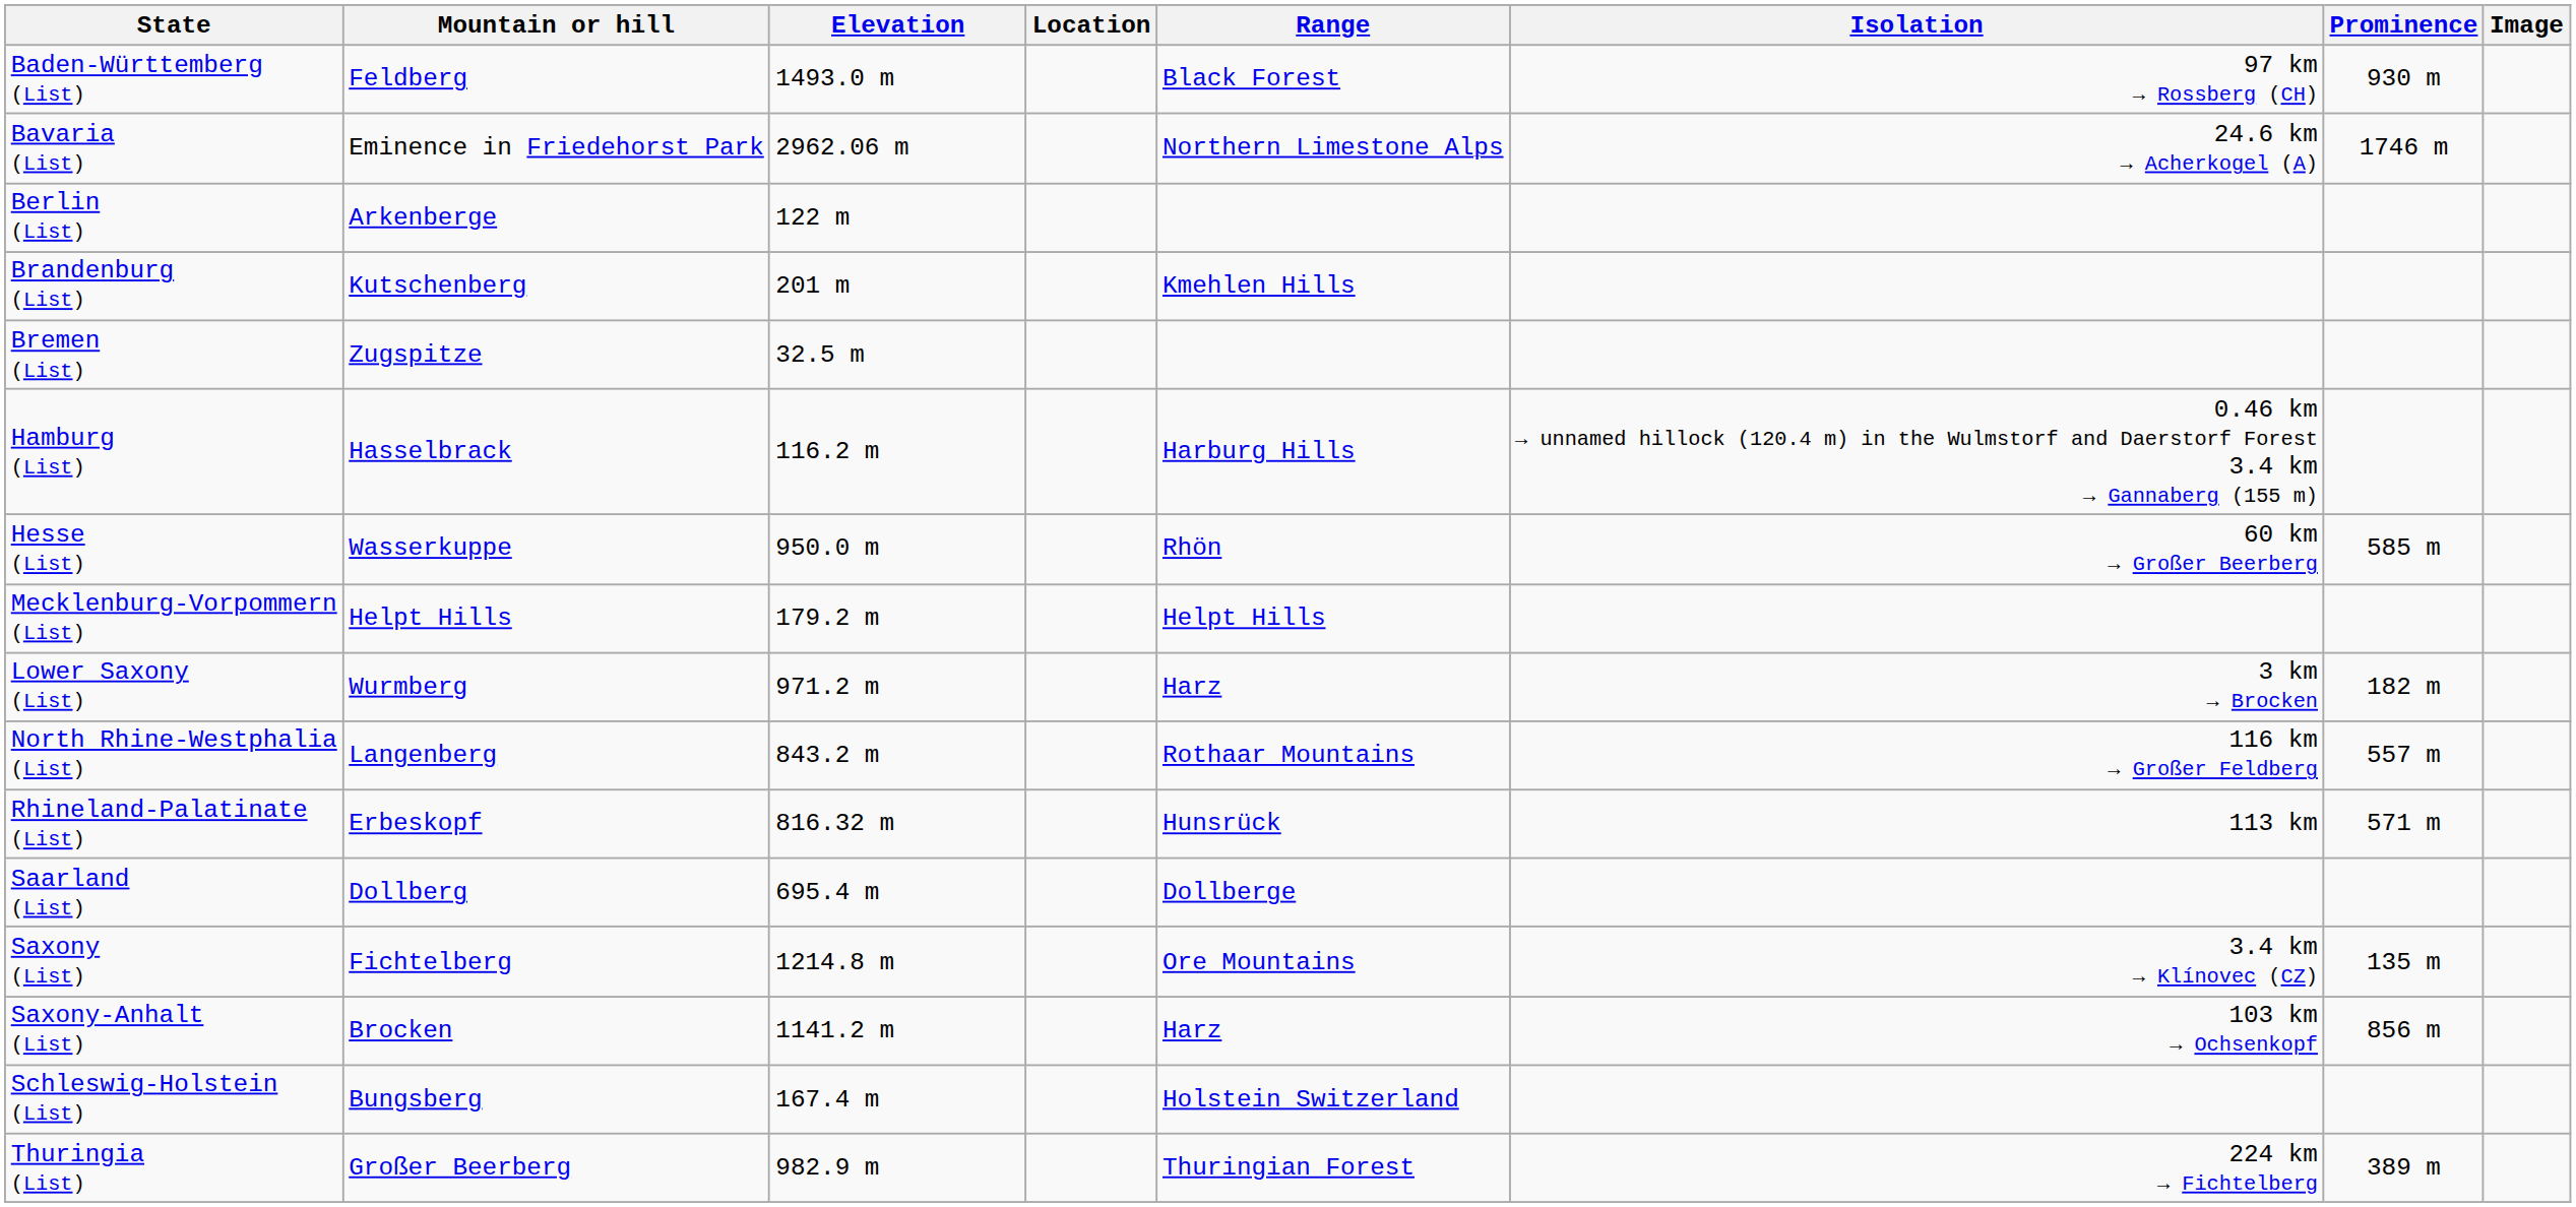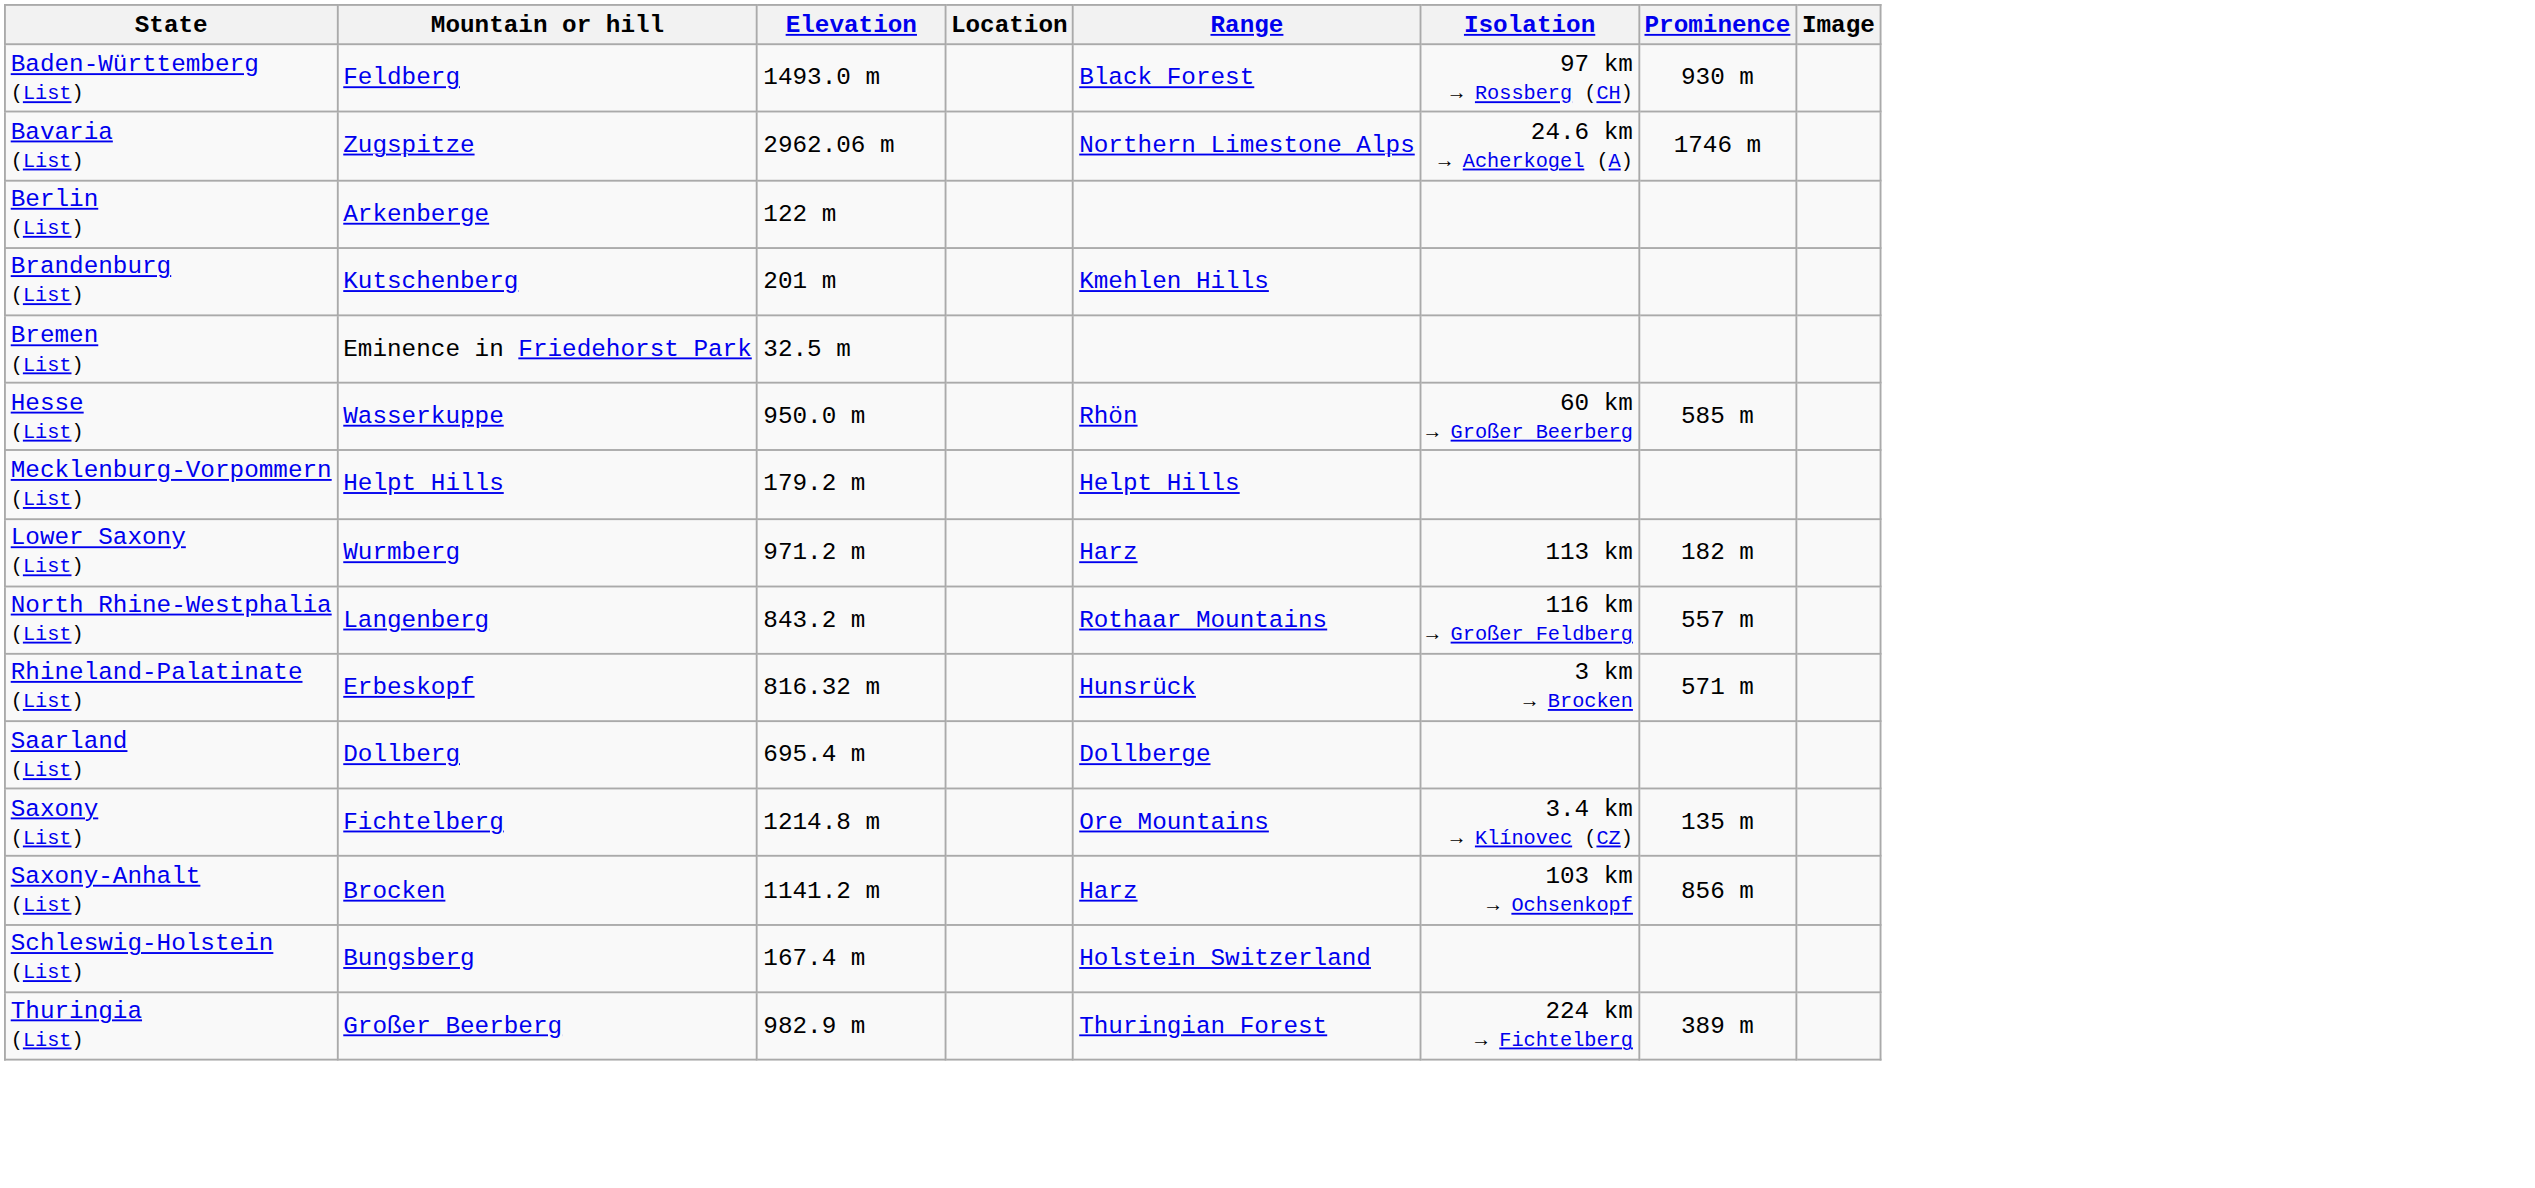 <table class="wikitable sortable">
 <tr>
 <th>State</th>
 <th>Mountain or hill</th>
 <th width="10%"><a href='#'>Elevation</a></th>
 <th class="unsortable">Location</th>
 <th><a href='#'>Range</a></th>
 <th><a href='#'>Isolation</a></th>
 <th><a href='#'>Prominence</a></th>
 <th class="unsortable">Image</th>
 </tr>
 <tr>
 <td><a href='#'>Baden-Württemberg</a><br><small>(<a href='#'>List</a>)</small></td>
 <td><a href='#'>Feldberg</a></td>
 <td align="left">1493.0 m</td>
 <td align="center"></td>
 <td><a href='#'>Black Forest</a></td>
 <td align="right">97 km<br><small>→ <a href='#'>Rossberg</a> (<a href='#'>CH</a>) </small></td>
 <td align="center">930 m</td>
 <td></td>
 </tr>
 <tr>
 <td><a href='#'>Bavaria</a><br><small>(<a href='#'>List</a>)</small></td>
-<td>Eminence in <a href='#'>Friedehorst Park</a></td>
+<td><a href='#'>Zugspitze</a></td>
 <td align="left">2962.06 m</td>
 <td align="center"></td>
 <td><a href='#'>Northern Limestone Alps</a></td>
 <td align="right">24.6 km<br><small>→ <a href='#'>Acherkogel</a> (<a href='#'>A</a>)</small></td>
 <td align="center">1746 m</td>
 <td></td>
 </tr>
 <tr>
 <td><a href='#'>Berlin</a><br><small>(<a href='#'>List</a>)</small></td>
 <td><a href='#'>Arkenberge</a></td>
 <td align="left">122 m</td>
 <td align="center"></td>
 <td></td>
 <td align="right"></td>
 <td align="center"></td>
 <td></td>
 </tr>
 <tr>
 <td><a href='#'>Brandenburg</a><br><small>(<a href='#'>List</a>)</small></td>
 <td><a href='#'>Kutschenberg</a></td>
 <td align="left">201 m</td>
 <td align="center"></td>
 <td><a href='#'>Kmehlen Hills</a></td>
 <td align="right"></td>
 <td align="center"></td>
 <td></td>
 </tr>
 <tr>
 <td><a href='#'>Bremen</a><br><small>(<a href='#'>List</a>)</small></td>
-<td><a href='#'>Zugspitze</a></td>
+<td>Eminence in <a href='#'>Friedehorst Park</a></td>
 <td align="left">32.5 m</td>
 <td align="center"></td>
 <td></td>
 <td align="right"></td>
-<td align="center"></td>
-<td></td>
-</tr>
-<tr>
-<td><a href='#'>Hamburg</a><br><small>(<a href='#'>List</a>)</small></td>
-<td><a href='#'>Hasselbrack</a></td>
-<td align="left">116.2 m</td>
-<td align="center"></td>
-<td><a href='#'>Harburg Hills</a></td>
-<td align="right">0.46 km<br><small>→ unnamed hillock (120.4 m) in the Wulmstorf and Daerstorf Forest</small><br>3.4 km<br><small>→ <a href='#'>Gannaberg</a> (155 m)</small></td>
 <td align="center"></td>
 <td></td>
 </tr>
 <tr>
 <td><a href='#'>Hesse</a><br><small>(<a href='#'>List</a>)</small></td>
 <td><a href='#'>Wasserkuppe</a></td>
 <td align="left">950.0 m</td>
 <td align="center"></td>
 <td><a href='#'>Rhön</a></td>
 <td align="right">60 km<br><small>→ <a href='#'>Großer Beerberg</a></small></td>
 <td align="center">585 m</td>
 <td></td>
 </tr>
 <tr>
 <td><a href='#'>Mecklenburg-Vorpommern</a><br><small>(<a href='#'>List</a>)</small></td>
 <td><a href='#'>Helpt Hills</a></td>
 <td align="left">179.2 m</td>
 <td align="center"></td>
 <td><a href='#'>Helpt Hills</a></td>
 <td align="right"></td>
 <td align="center"></td>
 <td></td>
 </tr>
 <tr>
 <td><a href='#'>Lower Saxony</a><br><small>(<a href='#'>List</a>)</small></td>
 <td><a href='#'>Wurmberg</a></td>
 <td align="left">971.2 m</td>
 <td align="center"></td>
 <td><a href='#'>Harz</a></td>
-<td align="right">3 km<br><small>→ <a href='#'>Brocken</a></small></td>
+<td align="right">113 km</td>
 <td align="center">182 m</td>
 <td></td>
 </tr>
 <tr>
 <td><a href='#'>North Rhine-Westphalia</a><br><small>(<a href='#'>List</a>)</small></td>
 <td><a href='#'>Langenberg</a></td>
 <td align="left">843.2 m</td>
 <td align="center"></td>
 <td><a href='#'>Rothaar Mountains</a></td>
 <td align="right">116 km<br><small>→ <a href='#'>Großer Feldberg</a></small></td>
 <td align="center">557 m</td>
 <td></td>
 </tr>
 <tr>
 <td><a href='#'>Rhineland-Palatinate</a><br><small>(<a href='#'>List</a>)</small></td>
 <td><a href='#'>Erbeskopf</a></td>
 <td align="left">816.32 m</td>
 <td align="center"></td>
 <td><a href='#'>Hunsrück</a></td>
-<td align="right">113 km</td>
+<td align="right">3 km<br><small>→ <a href='#'>Brocken</a></small></td>
 <td align="center">571 m</td>
 <td></td>
 </tr>
 <tr>
 <td><a href='#'>Saarland</a><br><small>(<a href='#'>List</a>)</small></td>
 <td><a href='#'>Dollberg</a></td>
 <td align="left">695.4 m</td>
 <td align="center"></td>
 <td><a href='#'>Dollberge</a></td>
 <td align="right"></td>
 <td align="center"></td>
 <td></td>
 </tr>
 <tr>
 <td><a href='#'>Saxony</a><br><small>(<a href='#'>List</a>)</small></td>
 <td><a href='#'>Fichtelberg</a></td>
 <td align="left">1214.8 m</td>
 <td align="center"></td>
 <td><a href='#'>Ore Mountains</a></td>
 <td align="right">3.4 km<br><small>→ <a href='#'>Klínovec</a> (<a href='#'>CZ</a>)</small></td>
 <td align="center">135 m</td>
 <td></td>
 </tr>
 <tr>
 <td><a href='#'>Saxony-Anhalt</a><br><small>(<a href='#'>List</a>)</small></td>
 <td><a href='#'>Brocken</a></td>
 <td align="left">1141.2 m</td>
 <td align="center"></td>
 <td><a href='#'>Harz</a></td>
 <td align="right">103 km<br><small>→ <a href='#'>Ochsenkopf</a></small></td>
 <td align="center">856 m</td>
 <td></td>
 </tr>
 <tr>
 <td><a href='#'>Schleswig-Holstein</a><br><small>(<a href='#'>List</a>)</small></td>
 <td><a href='#'>Bungsberg</a></td>
 <td align="left">167.4 m</td>
 <td align="center"></td>
 <td><a href='#'>Holstein Switzerland</a></td>
 <td align="right"></td>
 <td align="center"></td>
 <td></td>
 </tr>
 <tr>
 <td><a href='#'>Thuringia</a><br><small>(<a href='#'>List</a>)</small></td>
 <td><a href='#'>Großer Beerberg</a></td>
 <td align="left">982.9 m</td>
 <td align="center"></td>
 <td><a href='#'>Thuringian Forest</a></td>
 <td align="right">224 km<br><small>→ <a href='#'>Fichtelberg</a></small></td>
 <td align="center">389 m</td>
 <td></td>
 </tr>
 </table>
